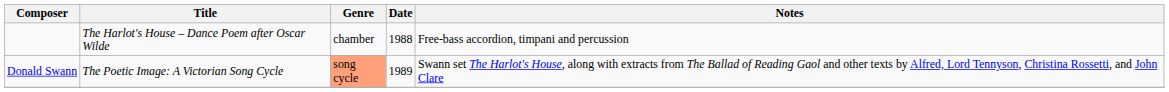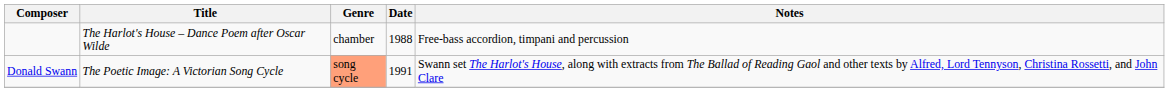 <table class="wikitable sortable" style="text-align: left">
 <tr>
 <th>Composer</th>
 <th>Title</th>
 <th>Genre</th>
 <th>Date</th>
 <th>Notes</th>
 </tr>
 <tr>
 <td></td>
 <td><em>The Harlot's House – Dance Poem after Oscar Wilde</em></td>
 <td>chamber</td>
 <td>1988</td>
 <td>Free-bass accordion, timpani and percussion</td>
 </tr>
 <tr>
 <td><a href='#'>Donald Swann</a></td>
 <td><em>The Poetic Image: A Victorian Song Cycle</em></td>
 <td style="background: lightsalmon;">song cycle</td>
-<td>1989</td>
+<td>1991</td>
 <td>Swann set <em><a href='#'>The Harlot's House</a></em>, along with extracts from <em>The Ballad of Reading Gaol</em> and other texts by <a href='#'>Alfred, Lord Tennyson</a>, <a href='#'>Christina Rossetti</a>, and <a href='#'>John Clare</a></td>
 </tr>
 <tr>
 </tr>
 </table>
